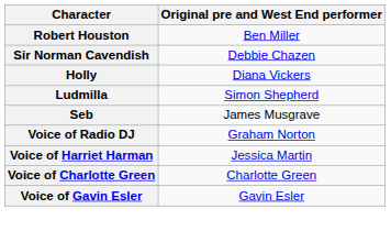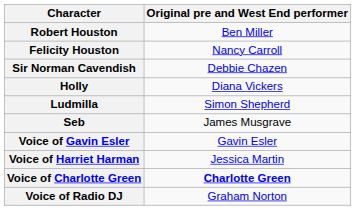 <table class="wikitable">
 <tr>
 <th scope="col">Character</th>
 <th scope="col" class="unsortable">Original pre and West End performer</th>
 </tr>
 <tr>
 <th scope="row">Robert Houston</th>
 <td style="text-align:center;"><a href='#'>Ben Miller</a></td>
+</tr>
+<tr>
+<th scope="row">Felicity Houston</th>
+<td style="text-align:center;"><a href='#'>Nancy Carroll</a></td>
 </tr>
 <tr>
 <th scope="row">Sir Norman Cavendish</th>
 <td style="text-align:center;"><a href='#'>Debbie Chazen</a></td>
 </tr>
 <tr>
 <th scope="row">Holly</th>
 <td style="text-align:center;"><a href='#'>Diana Vickers</a></td>
 </tr>
 <tr>
 <th scope="row">Ludmilla</th>
 <td style="text-align:center;"><a href='#'>Simon Shepherd</a></td>
 </tr>
 <tr>
 <th scope="row">Seb</th>
 <td style="text-align:center;">James Musgrave</td>
 </tr>
 <tr>
-<th scope="row">Voice of Radio DJ</th>
-<td style="text-align:center;"><a href='#'>Graham Norton</a></td>
+<th scope="row">Voice of <a href='#'>Gavin Esler</a></th>
+<td style="text-align:center;"><a href='#'>Gavin Esler</a></td>
 </tr>
 <tr>
 <th scope="row">Voice of <a href='#'>Harriet Harman</a></th>
 <td style="text-align:center;"><a href='#'>Jessica Martin</a></td>
 </tr>
 <tr>
 <th scope="row">Voice of <a href='#'>Charlotte Green</a></th>
-<td style="text-align:center;"><a href='#'>Charlotte Green</a></td>
+<td style="text-align:center;"><strong><a href='#'>Charlotte Green</a></strong></td>
 </tr>
 <tr>
-<th scope="row">Voice of <a href='#'>Gavin Esler</a></th>
-<td style="text-align:center;"><a href='#'>Gavin Esler</a></td>
+<th scope="row">Voice of Radio DJ</th>
+<td style="text-align:center;"><a href='#'>Graham Norton</a></td>
 </tr>
 </table>
